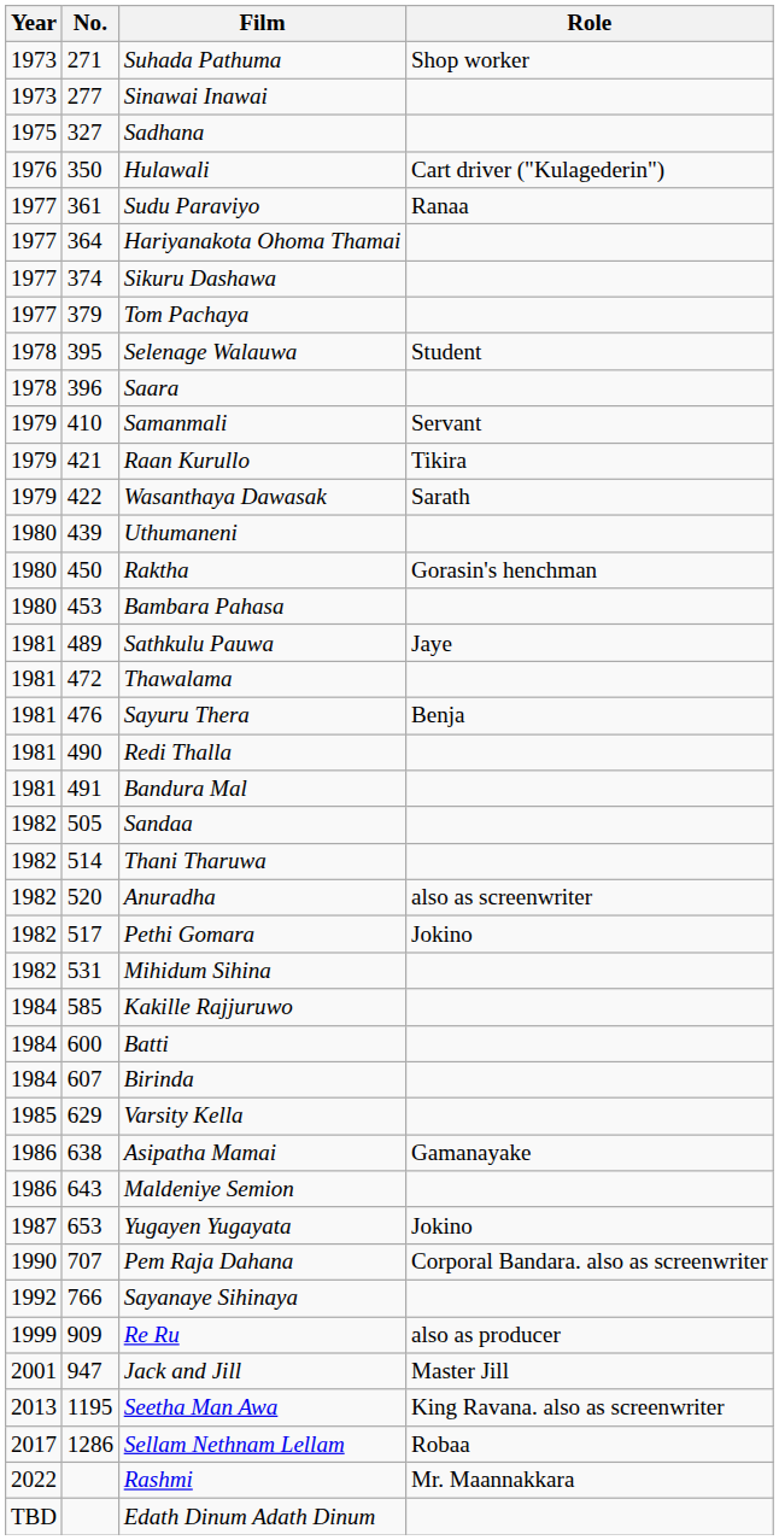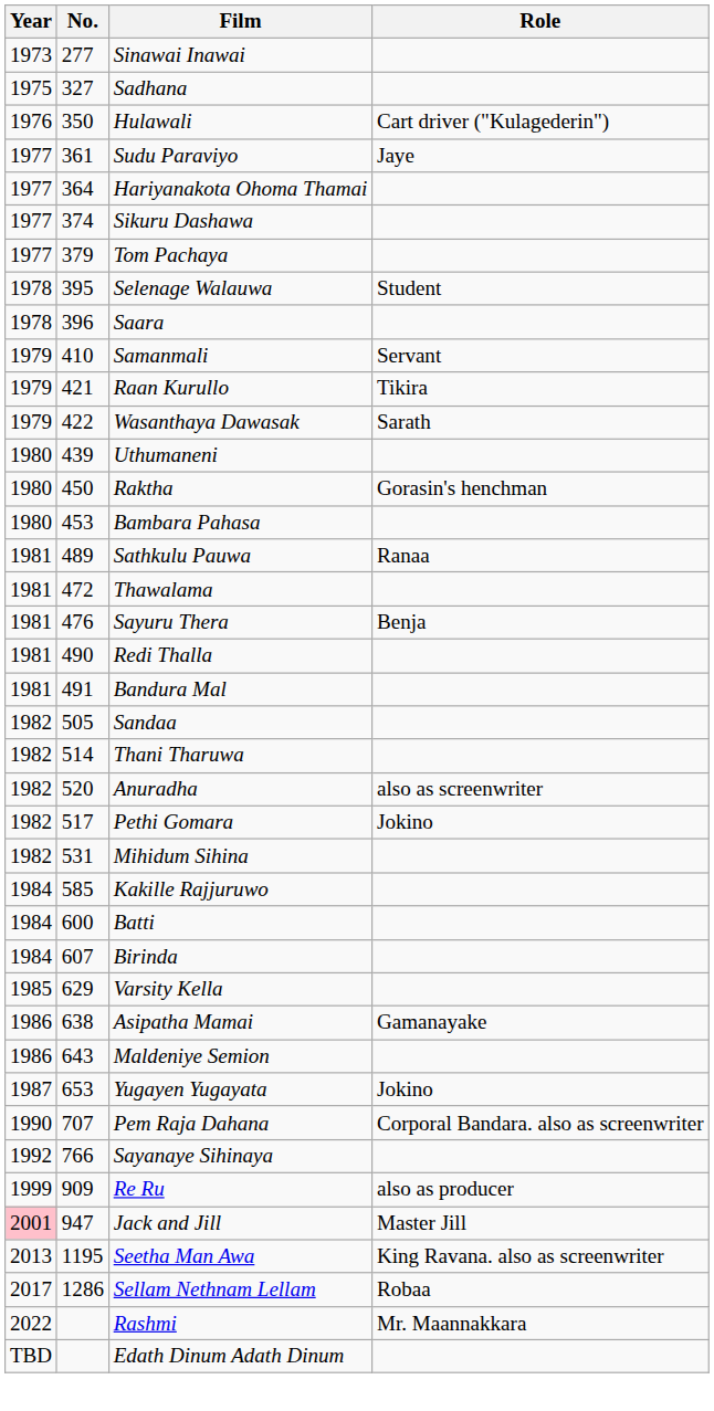 <table class="wikitable">
 <tr>
 <th>Year</th>
 <th>No.</th>
 <th>Film</th>
 <th>Role</th>
-</tr>
-<tr>
-<td>1973</td>
-<td>271</td>
-<td><em>Suhada Pathuma</em></td>
-<td>Shop worker</td>
 </tr>
 <tr>
 <td>1973</td>
 <td>277</td>
 <td><em>Sinawai Inawai</em></td>
 <td></td>
 </tr>
 <tr>
 <td>1975</td>
 <td>327</td>
 <td><em>Sadhana</em></td>
 <td></td>
 </tr>
 <tr>
 <td>1976</td>
 <td>350</td>
 <td><em>Hulawali</em></td>
 <td>Cart driver ("Kulagederin") </td>
 </tr>
 <tr>
 <td>1977</td>
 <td>361</td>
 <td><em>Sudu Paraviyo</em></td>
-<td>Ranaa</td>
+<td>Jaye</td>
 </tr>
 <tr>
 <td>1977</td>
 <td>364</td>
 <td><em>Hariyanakota Ohoma Thamai</em></td>
 <td></td>
 </tr>
 <tr>
 <td>1977</td>
 <td>374</td>
 <td><em>Sikuru Dashawa</em></td>
 <td></td>
 </tr>
 <tr>
 <td>1977</td>
 <td>379</td>
 <td><em>Tom Pachaya</em></td>
 <td></td>
 </tr>
 <tr>
 <td>1978</td>
 <td>395</td>
 <td><em>Selenage Walauwa</em></td>
 <td>Student</td>
 </tr>
 <tr>
 <td>1978</td>
 <td>396</td>
 <td><em>Saara</em></td>
 <td></td>
 </tr>
 <tr>
 <td>1979</td>
 <td>410</td>
 <td><em>Samanmali</em></td>
 <td>Servant</td>
 </tr>
 <tr>
 <td>1979</td>
 <td>421</td>
 <td><em>Raan Kurullo</em></td>
 <td>Tikira</td>
 </tr>
 <tr>
 <td>1979</td>
 <td>422</td>
 <td><em>Wasanthaya Dawasak</em></td>
 <td>Sarath</td>
 </tr>
 <tr>
 <td>1980</td>
 <td>439</td>
 <td><em>Uthumaneni</em></td>
 <td></td>
 </tr>
 <tr>
 <td>1980</td>
 <td>450</td>
 <td><em>Raktha</em></td>
 <td>Gorasin's henchman</td>
 </tr>
 <tr>
 <td>1980</td>
 <td>453</td>
 <td><em>Bambara Pahasa</em></td>
 <td></td>
 </tr>
 <tr>
 <td>1981</td>
 <td>489</td>
 <td><em>Sathkulu Pauwa</em></td>
-<td>Jaye</td>
+<td>Ranaa</td>
 </tr>
 <tr>
 <td>1981</td>
 <td>472</td>
 <td><em>Thawalama</em></td>
 <td></td>
 </tr>
 <tr>
 <td>1981</td>
 <td>476</td>
 <td><em>Sayuru Thera</em></td>
 <td>Benja</td>
 </tr>
 <tr>
 <td>1981</td>
 <td>490</td>
 <td><em>Redi Thalla</em></td>
 <td></td>
 </tr>
 <tr>
 <td>1981</td>
 <td>491</td>
 <td><em>Bandura Mal</em></td>
 <td></td>
 </tr>
 <tr>
 <td>1982</td>
 <td>505</td>
 <td><em>Sandaa</em></td>
 <td></td>
 </tr>
 <tr>
 <td>1982</td>
 <td>514</td>
 <td><em>Thani Tharuwa</em></td>
 <td></td>
 </tr>
 <tr>
 <td>1982</td>
 <td>520</td>
 <td><em>Anuradha</em></td>
 <td>also as screenwriter</td>
 </tr>
 <tr>
 <td>1982</td>
 <td>517</td>
 <td><em>Pethi Gomara</em></td>
 <td>Jokino</td>
 </tr>
 <tr>
 <td>1982</td>
 <td>531</td>
 <td><em>Mihidum Sihina</em></td>
 <td></td>
 </tr>
 <tr>
 <td>1984</td>
 <td>585</td>
 <td><em>Kakille Rajjuruwo</em></td>
 <td></td>
 </tr>
 <tr>
 <td>1984</td>
 <td>600</td>
 <td><em>Batti</em></td>
 <td></td>
 </tr>
 <tr>
 <td>1984</td>
 <td>607</td>
 <td><em>Birinda</em></td>
 <td></td>
 </tr>
 <tr>
 <td>1985</td>
 <td>629</td>
 <td><em>Varsity Kella</em></td>
 <td></td>
 </tr>
 <tr>
 <td>1986</td>
 <td>638</td>
 <td><em>Asipatha Mamai</em></td>
 <td>Gamanayake</td>
 </tr>
 <tr>
 <td>1986</td>
 <td>643</td>
 <td><em>Maldeniye Semion</em></td>
 <td></td>
 </tr>
 <tr>
 <td>1987</td>
 <td>653</td>
 <td><em>Yugayen Yugayata</em></td>
 <td>Jokino</td>
 </tr>
 <tr>
 <td>1990</td>
 <td>707</td>
 <td><em>Pem Raja Dahana</em></td>
 <td>Corporal Bandara. also as screenwriter</td>
 </tr>
 <tr>
 <td>1992</td>
 <td>766</td>
 <td><em>Sayanaye Sihinaya</em></td>
 <td></td>
 </tr>
 <tr>
 <td>1999</td>
 <td>909</td>
 <td><em><a href='#'>Re Ru</a></em></td>
 <td>also as producer</td>
 </tr>
 <tr>
-<td>2001</td>
+<td style="background: pink;">2001</td>
 <td>947</td>
 <td><em>Jack and Jill</em></td>
 <td>Master Jill</td>
 </tr>
 <tr>
 <td>2013</td>
 <td>1195</td>
 <td><em><a href='#'>Seetha Man Awa</a></em></td>
 <td>King Ravana. also as screenwriter</td>
 </tr>
 <tr>
 <td>2017</td>
 <td>1286</td>
 <td><em><a href='#'>Sellam Nethnam Lellam</a></em></td>
 <td>Robaa</td>
 </tr>
 <tr>
 <td>2022</td>
 <td></td>
 <td><em><a href='#'>Rashmi</a></em></td>
 <td>Mr. Maannakkara </td>
 </tr>
 <tr>
 <td>TBD</td>
 <td></td>
 <td><em>Edath Dinum Adath Dinum</em></td>
 <td></td>
 </tr>
 </table>
